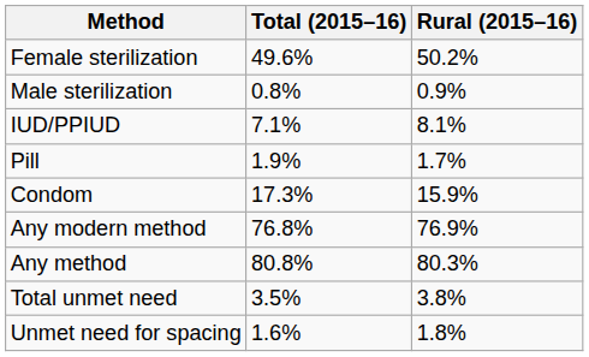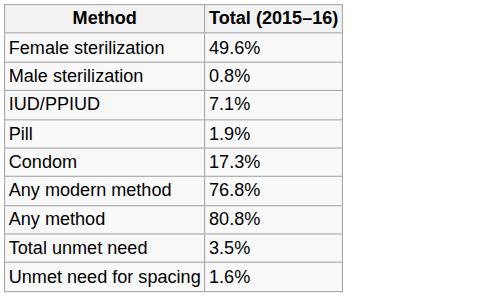 <table class="wikitable sortable">
 <tr>
 <th>Method</th>
 <th>Total (2015–16)</th>
-<th>Rural (2015–16)</th>
 </tr>
 <tr>
 <td>Female sterilization</td>
 <td>49.6%</td>
-<td>50.2%</td>
 </tr>
 <tr>
 <td>Male sterilization</td>
 <td>0.8%</td>
-<td>0.9%</td>
 </tr>
 <tr>
 <td>IUD/PPIUD</td>
 <td>7.1%</td>
-<td>8.1%</td>
 </tr>
 <tr>
 <td>Pill</td>
 <td>1.9%</td>
-<td>1.7%</td>
 </tr>
 <tr>
 <td>Condom</td>
 <td>17.3%</td>
-<td>15.9%</td>
 </tr>
 <tr>
 <td>Any modern method</td>
 <td>76.8%</td>
-<td>76.9%</td>
 </tr>
 <tr>
 <td>Any method</td>
 <td>80.8%</td>
-<td>80.3%</td>
 </tr>
 <tr>
 <td>Total unmet need</td>
 <td>3.5%</td>
-<td>3.8%</td>
 </tr>
 <tr>
 <td>Unmet need for spacing</td>
 <td>1.6%</td>
-<td>1.8%</td>
 </tr>
 </table>
